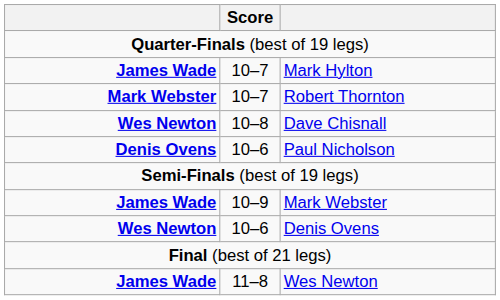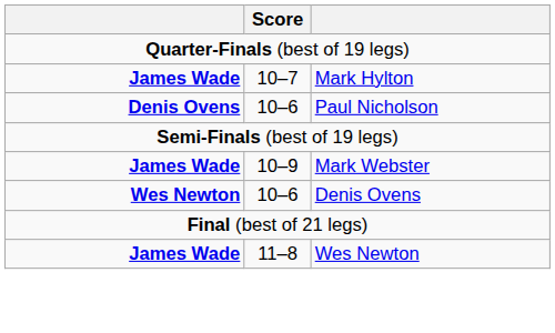 <table class=wikitable style="text-align:center">
 <tr>
 <th width=200></th>
 <th width=50>Score</th>
 <th width=200></th>
 </tr>
 <tr align=center>
 <td colspan="3"><strong>Quarter-Finals</strong> (best of 19 legs)</td>
 </tr>
 <tr align=left>
 <td align=right><strong><a href='#'>James Wade</a></strong> </td>
 <td align=center>10–7</td>
 <td> <a href='#'>Mark Hylton</a></td>
-</tr>
-<tr align=left>
-<td align=right><strong><a href='#'>Mark Webster</a></strong> </td>
-<td align=center>10–7</td>
-<td> <a href='#'>Robert Thornton</a></td>
-</tr>
-<tr align=left>
-<td align=right><strong><a href='#'>Wes Newton</a></strong> </td>
-<td align=center>10–8</td>
-<td> <a href='#'>Dave Chisnall</a></td>
 </tr>
 <tr align=left>
 <td align=right><strong><a href='#'>Denis Ovens</a></strong> </td>
 <td align=center>10–6</td>
 <td> <a href='#'>Paul Nicholson</a></td>
 </tr>
 <tr align=center>
 <td colspan="3"><strong>Semi-Finals</strong> (best of 19 legs)</td>
 </tr>
 <tr align=left>
 <td align=right><strong><a href='#'>James Wade</a></strong> </td>
 <td align=center>10–9</td>
 <td> <a href='#'>Mark Webster</a></td>
 </tr>
 <tr align=left>
 <td align=right><strong><a href='#'>Wes Newton</a></strong> </td>
 <td align=center>10–6</td>
 <td> <a href='#'>Denis Ovens</a></td>
 </tr>
 <tr align=center>
 <td colspan="3"><strong>Final</strong> (best of 21 legs)</td>
 </tr>
 <tr align=left>
 <td align=right><strong><a href='#'>James Wade</a></strong> </td>
 <td align=center>11–8</td>
 <td> <a href='#'>Wes Newton</a></td>
 </tr>
 </table>
